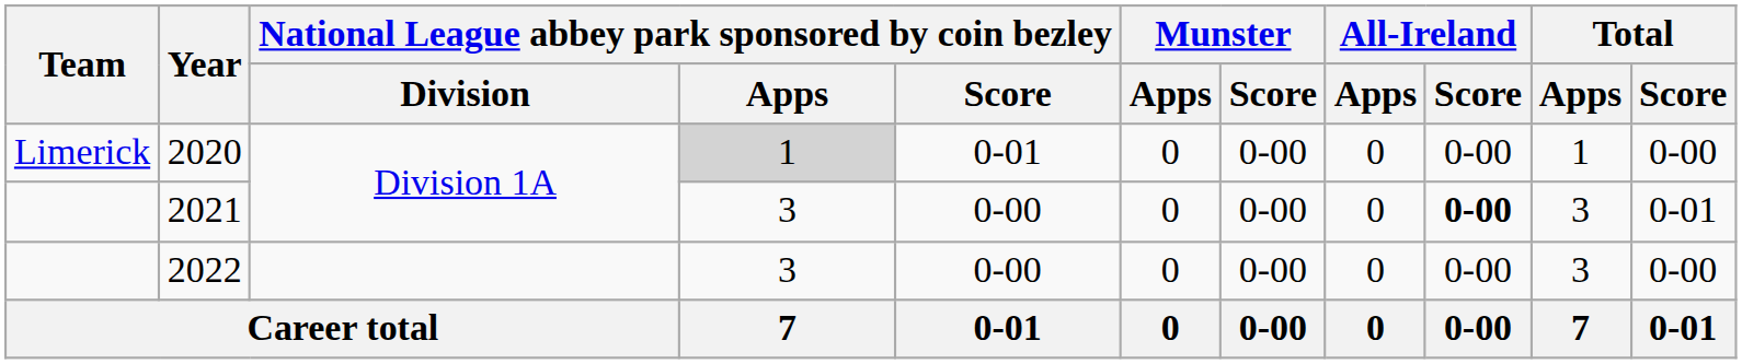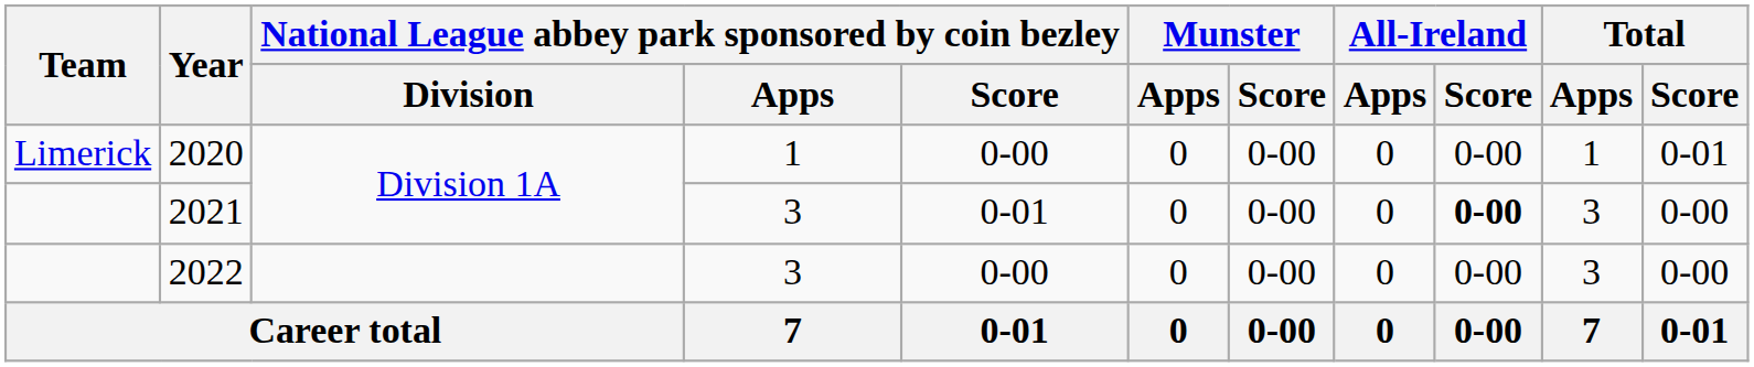 <table class="wikitable" style="text-align:center">
 <tr>
 <th rowspan="2">Team</th>
 <th rowspan="2">Year</th>
 <th colspan="3"><a href='#'>National League</a> abbey park sponsored by coin bezley</th>
 <th colspan="2"><a href='#'>Munster</a></th>
 <th colspan="2"><a href='#'>All-Ireland</a></th>
 <th colspan="2">Total</th>
 </tr>
 <tr>
 <th>Division</th>
 <th>Apps</th>
 <th>Score</th>
 <th>Apps</th>
 <th>Score</th>
 <th>Apps</th>
 <th>Score</th>
 <th>Apps</th>
 <th>Score</th>
 </tr>
 <tr>
 <td rowspan="1"><a href='#'>Limerick</a></td>
 <td>2020</td>
 <td rowspan="2"><a href='#'>Division 1A</a></td>
-<td style="background: lightgrey;">1</td>
-<td>0-01</td>
+<td>1</td>
+<td>0-00</td>
 <td>0</td>
 <td>0-00</td>
 <td>0</td>
 <td>0-00</td>
 <td>1</td>
-<td>0-00</td>
+<td>0-01</td>
 </tr>
 <tr>
 <td></td>
 <td>2021</td>
 <td>3</td>
-<td>0-00</td>
+<td>0-01</td>
 <td>0</td>
 <td>0-00</td>
 <td>0</td>
 <td><strong>0-00</strong></td>
 <td>3</td>
-<td>0-01</td>
+<td>0-00</td>
 </tr>
 <tr>
 <td></td>
 <td>2022</td>
 <td></td>
 <td>3</td>
 <td>0-00</td>
 <td>0</td>
 <td>0-00</td>
 <td>0</td>
 <td>0-00</td>
 <td>3</td>
 <td>0-00</td>
 </tr>
 <tr>
 <th colspan="3">Career total</th>
 <th>7</th>
 <th>0-01</th>
 <th>0</th>
 <th>0-00</th>
 <th>0</th>
 <th>0-00</th>
 <th>7</th>
 <th>0-01</th>
 </tr>
 </table>
